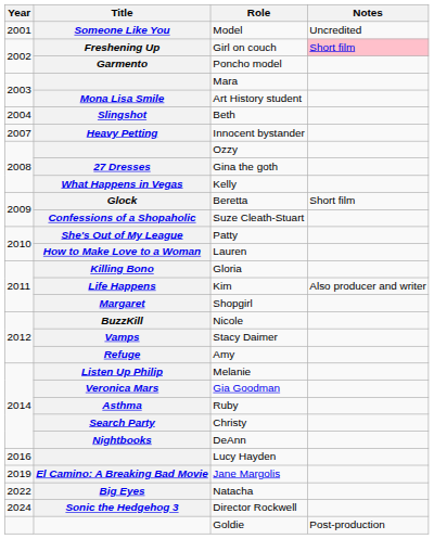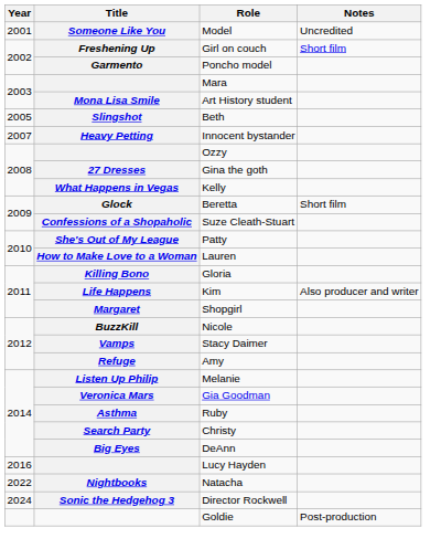 <table class="wikitable plainrowheaders sortable">
 <tr>
 <th scope="col">Year</th>
 <th scope="col">Title</th>
 <th scope="col">Role</th>
 <th scope="col" class="unsortable">Notes</th>
 </tr>
 <tr>
 <td>2001</td>
 <th scope="row"><em><a href='#'>Someone Like You</a></em></th>
 <td>Model</td>
 <td>Uncredited</td>
 </tr>
 <tr>
 <td rowspan="2">2002</td>
 <th scope="row"><em>Freshening Up</em></th>
 <td>Girl on couch</td>
-<td style="background: pink;"><a href='#'>Short film</a></td>
+<td><a href='#'>Short film</a></td>
 </tr>
 <tr>
 <th scope="row"><em>Garmento</em></th>
 <td>Poncho model</td>
 <td></td>
 </tr>
 <tr>
 <td rowspan="2">2003</td>
 <th scope="row"><em></em></th>
 <td>Mara</td>
 <td></td>
 </tr>
 <tr>
 <th scope="row"><em><a href='#'>Mona Lisa Smile</a></em></th>
 <td>Art History student</td>
 <td></td>
 </tr>
 <tr>
-<td>2004</td>
+<td>2005</td>
 <th scope="row"><em><a href='#'>Slingshot</a></em></th>
 <td>Beth</td>
 <td></td>
 </tr>
 <tr>
 <td>2007</td>
 <th scope="row"><em><a href='#'>Heavy Petting</a></em></th>
 <td>Innocent bystander</td>
 <td></td>
 </tr>
 <tr>
 <td rowspan="3">2008</td>
 <th scope="row"><em></em></th>
 <td>Ozzy</td>
 <td></td>
 </tr>
 <tr>
 <th scope="row"><em><a href='#'>27 Dresses</a></em></th>
 <td>Gina the goth</td>
 <td></td>
 </tr>
 <tr>
 <th scope="row"><em><a href='#'>What Happens in Vegas</a></em></th>
 <td>Kelly</td>
 <td></td>
 </tr>
 <tr>
 <td rowspan="2">2009</td>
 <th scope="row"><em>Glock</em></th>
 <td>Beretta</td>
 <td>Short film</td>
 </tr>
 <tr>
 <th scope="row"><em><a href='#'>Confessions of a Shopaholic</a></em></th>
 <td>Suze Cleath-Stuart</td>
 <td></td>
 </tr>
 <tr>
 <td rowspan="2">2010</td>
 <th scope="row"><em><a href='#'>She's Out of My League</a></em></th>
 <td>Patty</td>
 <td></td>
 </tr>
 <tr>
 <th scope="row"><em><a href='#'>How to Make Love to a Woman</a></em></th>
 <td>Lauren</td>
 <td></td>
 </tr>
 <tr>
 <td rowspan="3">2011</td>
 <th scope="row"><em><a href='#'>Killing Bono</a></em></th>
 <td>Gloria</td>
 <td></td>
 </tr>
 <tr>
 <th scope="row"><em><a href='#'>Life Happens</a></em></th>
 <td>Kim</td>
 <td>Also producer and writer</td>
 </tr>
 <tr>
 <th scope="row"><em><a href='#'>Margaret</a></em></th>
 <td>Shopgirl</td>
 <td></td>
 </tr>
 <tr>
 <td rowspan="3">2012</td>
 <th scope="row"><em>BuzzKill</em></th>
 <td>Nicole</td>
 <td></td>
 </tr>
 <tr>
 <th scope="row"><em><a href='#'>Vamps</a></em></th>
 <td>Stacy Daimer</td>
 <td></td>
 </tr>
 <tr>
 <th scope="row"><em><a href='#'>Refuge</a></em></th>
 <td>Amy</td>
 <td></td>
 </tr>
 <tr>
 <td rowspan="5">2014</td>
 <th scope="row"><em><a href='#'>Listen Up Philip</a></em></th>
 <td>Melanie</td>
 <td></td>
 </tr>
 <tr>
 <th scope="row"><em><a href='#'>Veronica Mars</a></em></th>
 <td><a href='#'>Gia Goodman</a></td>
 <td></td>
 </tr>
 <tr>
 <th scope="row"><em><a href='#'>Asthma</a></em></th>
 <td>Ruby</td>
 <td></td>
 </tr>
 <tr>
 <th scope="row"><em><a href='#'>Search Party</a></em></th>
 <td>Christy</td>
 <td></td>
 </tr>
 <tr>
-<th scope="row"><em><a href='#'>Nightbooks</a></em></th>
+<th scope="row"><em><a href='#'>Big Eyes</a></em></th>
 <td>DeAnn</td>
 <td></td>
 </tr>
 <tr>
 <td>2016</td>
 <th scope="row"><em></em></th>
 <td>Lucy Hayden</td>
 <td></td>
 </tr>
 <tr>
-<td>2019</td>
-<th scope="row"><em><a href='#'>El Camino: A Breaking Bad Movie</a></em></th>
-<td><a href='#'>Jane Margolis</a></td>
-<td></td>
-</tr>
-<tr>
 <td>2022</td>
-<th scope="row"><em><a href='#'>Big Eyes</a></em></th>
+<th scope="row"><em><a href='#'>Nightbooks</a></em></th>
 <td>Natacha</td>
 <td></td>
 </tr>
 <tr>
 <td>2024</td>
 <th scope="row"><em><a href='#'>Sonic the Hedgehog 3</a></em></th>
 <td>Director Rockwell</td>
 <td></td>
 </tr>
 <tr>
 <td></td>
 <td></td>
 <td>Goldie</td>
 <td>Post-production</td>
 </tr>
 </table>
